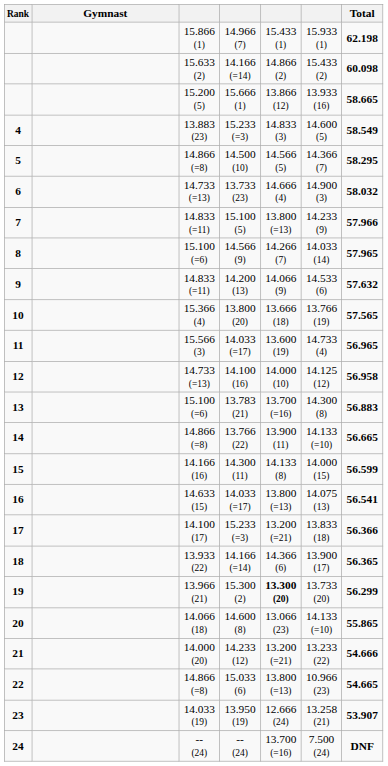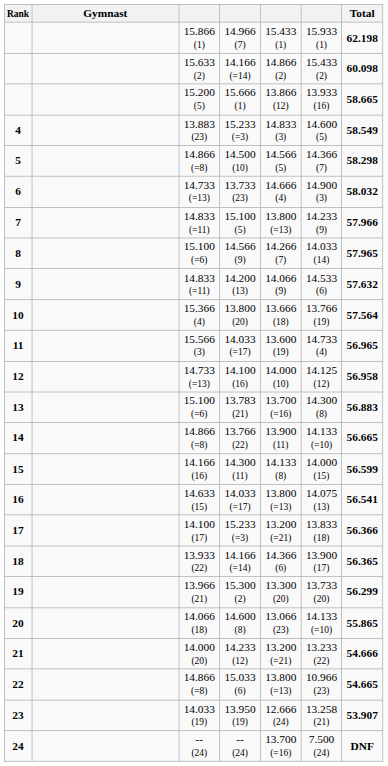 <table class="wikitable sortable" style="text-align:center; font-size:100%">
 <tr>
 <th scope="col" style="width:15px;" data-sort-type="number"><small>Rank</small></th>
 <th ! scope="col" style="width:200px;">Gymnast</th>
 <th ! scope="col" style="width:50px;"></th>
 <th ! scope="col" style="width:50px;"></th>
 <th ! scope="col" style="width:50px;"></th>
 <th ! scope="col" style="width:50px;"></th>
 <th ! scope="col" style="width:50px;">Total</th>
 </tr>
 <tr>
 <td scope="row" style="text-align:center"><strong></strong></td>
 <td height="30" align="left"></td>
 <td>15.866<br><small>(1)</small></td>
 <td>14.966<br><small>(7)</small></td>
 <td>15.433<br><small>(1)</small></td>
 <td>15.933<br><small>(1)</small></td>
 <td><strong>62.198</strong></td>
 </tr>
 <tr>
 <td scope="row" style="text-align:center"><strong></strong></td>
 <td height="30" align="left"></td>
 <td>15.633<br><small>(2)</small></td>
 <td>14.166<br><small>(=14)</small></td>
 <td>14.866<br><small>(2)</small></td>
 <td>15.433<br><small>(2)</small></td>
 <td><strong>60.098</strong></td>
 </tr>
 <tr>
 <td scope="row" style="text-align:center"><strong></strong></td>
 <td height="30" align="left"></td>
 <td>15.200<br><small>(5)</small></td>
 <td>15.666<br><small>(1)</small></td>
 <td>13.866<br><small>(12)</small></td>
 <td>13.933<br><small>(16)</small></td>
 <td><strong>58.665</strong></td>
 </tr>
 <tr>
 <td scope="row" style="text-align:center"><strong>4</strong></td>
 <td height="30" align="left"></td>
 <td>13.883<br><small>(23)</small></td>
 <td>15.233<br><small>(=3)</small></td>
 <td>14.833<br><small>(3)</small></td>
 <td>14.600<br><small>(5)</small></td>
 <td><strong>58.549</strong></td>
 </tr>
 <tr>
 <td scope="row" style="text-align:center"><strong>5</strong></td>
 <td height="30" align="left"></td>
 <td>14.866<br><small>(=8)</small></td>
 <td>14.500<br><small>(10)</small></td>
 <td>14.566<br><small>(5)</small></td>
 <td>14.366<br><small>(7)</small></td>
-<td><strong>58.295</strong></td>
+<td><strong>58.298</strong></td>
 </tr>
 <tr>
 <td scope="row" style="text-align:center"><strong>6</strong></td>
 <td height="30" align="left"></td>
 <td>14.733<br><small>(=13)</small></td>
 <td>13.733<br><small>(23)</small></td>
 <td>14.666<br><small>(4)</small></td>
 <td>14.900<br><small>(3)</small></td>
 <td><strong>58.032</strong></td>
 </tr>
 <tr>
 <td scope="row" style="text-align:center"><strong>7</strong></td>
 <td height="30" align="left"></td>
 <td>14.833<br><small>(=11)</small></td>
 <td>15.100<br><small>(5)</small></td>
 <td>13.800<br><small>(=13)</small></td>
 <td>14.233<br><small>(9)</small></td>
 <td><strong>57.966</strong></td>
 </tr>
 <tr>
 <td scope="row" style="text-align:center"><strong>8</strong></td>
 <td height="30" align="left"></td>
 <td>15.100<br><small>(=6)</small></td>
 <td>14.566<br><small>(9)</small></td>
 <td>14.266<br><small>(7)</small></td>
 <td>14.033<br><small>(14)</small></td>
 <td><strong>57.965</strong></td>
 </tr>
 <tr>
 <td scope="row" style="text-align:center"><strong>9</strong></td>
 <td height="30" align="left"></td>
 <td>14.833<br><small>(=11)</small></td>
 <td>14.200<br><small>(13)</small></td>
 <td>14.066<br><small>(9)</small></td>
 <td>14.533<br><small>(6)</small></td>
 <td><strong>57.632</strong></td>
 </tr>
 <tr>
 <td scope="row" style="text-align:center"><strong>10</strong></td>
 <td height="30" align="left"></td>
 <td>15.366<br><small>(4)</small></td>
 <td>13.800<br><small>(20)</small></td>
 <td>13.666<br><small>(18)</small></td>
 <td>13.766<br><small>(19)</small></td>
-<td><strong>57.565</strong></td>
+<td><strong>57.564</strong></td>
 </tr>
 <tr>
 <td scope="row" style="text-align:center"><strong>11</strong></td>
 <td height="30" align="left"></td>
 <td>15.566<br><small>(3)</small></td>
 <td>14.033<br><small>(=17)</small></td>
 <td>13.600<br><small>(19)</small></td>
 <td>14.733<br><small>(4)</small></td>
 <td><strong>56.965</strong></td>
 </tr>
 <tr>
 <td scope="row" style="text-align:center"><strong>12</strong></td>
 <td height="30" align="left"></td>
 <td>14.733<br><small>(=13)</small></td>
 <td>14.100<br><small>(16)</small></td>
 <td>14.000<br><small>(10)</small></td>
 <td>14.125<br><small>(12)</small></td>
 <td><strong>56.958</strong></td>
 </tr>
 <tr>
 <td scope="row" style="text-align:center"><strong>13</strong></td>
 <td height="30" align="left"></td>
 <td>15.100<br><small>(=6)</small></td>
 <td>13.783<br><small>(21)</small></td>
 <td>13.700<br><small>(=16)</small></td>
 <td>14.300<br><small>(8)</small></td>
 <td><strong>56.883</strong></td>
 </tr>
 <tr>
 <td scope="row" style="text-align:center"><strong>14</strong></td>
 <td height="30" align="left"></td>
 <td>14.866<br><small>(=8)</small></td>
 <td>13.766<br><small>(22)</small></td>
 <td>13.900<br><small>(11)</small></td>
 <td>14.133<br><small>(=10)</small></td>
 <td><strong>56.665</strong></td>
 </tr>
 <tr>
 <td scope="row" style="text-align:center"><strong>15</strong></td>
 <td height="30" align="left"></td>
 <td>14.166<br><small>(16)</small></td>
 <td>14.300<br><small>(11)</small></td>
 <td>14.133<br><small>(8)</small></td>
 <td>14.000<br><small>(15)</small></td>
 <td><strong>56.599</strong></td>
 </tr>
 <tr>
 <td scope="row" style="text-align:center"><strong>16</strong></td>
 <td height="30" align="left"></td>
 <td>14.633<br><small>(15)</small></td>
 <td>14.033<br><small>(=17)</small></td>
 <td>13.800<br><small>(=13)</small></td>
 <td>14.075<br><small>(13)</small></td>
 <td><strong>56.541</strong></td>
 </tr>
 <tr>
 <td scope="row" style="text-align:center"><strong>17</strong></td>
 <td height="30" align="left"></td>
 <td>14.100<br><small>(17)</small></td>
 <td>15.233<br><small>(=3)</small></td>
 <td>13.200<br><small>(=21)</small></td>
 <td>13.833<br><small>(18)</small></td>
 <td><strong>56.366</strong></td>
 </tr>
 <tr>
 <td scope="row" style="text-align:center"><strong>18</strong></td>
 <td height="30" align="left"></td>
 <td>13.933<br><small>(22)</small></td>
 <td>14.166<br><small>(=14)</small></td>
 <td>14.366<br><small>(6)</small></td>
 <td>13.900<br><small>(17)</small></td>
 <td><strong>56.365</strong></td>
 </tr>
 <tr>
 <td scope="row" style="text-align:center"><strong>19</strong></td>
 <td height="30" align="left"></td>
 <td>13.966<br><small>(21)</small></td>
 <td>15.300<br><small>(2)</small></td>
-<td><strong>13.300<br><small>(20)</small></strong></td>
+<td>13.300<br><small>(20)</small></td>
 <td>13.733<br><small>(20)</small></td>
 <td><strong>56.299</strong></td>
 </tr>
 <tr>
 <td scope="row" style="text-align:center"><strong>20</strong></td>
 <td height="30" align="left"></td>
 <td>14.066<br><small>(18)</small></td>
 <td>14.600<br><small>(8)</small></td>
 <td>13.066<br><small>(23)</small></td>
 <td>14.133<br><small>(=10)</small></td>
 <td><strong>55.865</strong></td>
 </tr>
 <tr>
 <td scope="row" style="text-align:center"><strong>21</strong></td>
 <td height="30" align="left"></td>
 <td>14.000<br><small>(20)</small></td>
 <td>14.233<br><small>(12)</small></td>
 <td>13.200<br><small>(=21)</small></td>
 <td>13.233<br><small>(22)</small></td>
 <td><strong>54.666</strong></td>
 </tr>
 <tr>
 <td scope="row" style="text-align:center"><strong>22</strong></td>
 <td height="30" align="left"></td>
 <td>14.866<br><small>(=8)</small></td>
 <td>15.033<br><small>(6)</small></td>
 <td>13.800<br><small>(=13)</small></td>
 <td>10.966<br><small>(23)</small></td>
 <td><strong>54.665</strong></td>
 </tr>
 <tr>
 <td scope="row" style="text-align:center"><strong>23</strong></td>
 <td height="30" align="left"></td>
 <td>14.033<br><small>(19)</small></td>
 <td>13.950<br><small>(19)</small></td>
 <td>12.666<br><small>(24)</small></td>
 <td>13.258<br><small>(21)</small></td>
 <td><strong>53.907</strong></td>
 </tr>
 <tr>
 <td scope="row" style="text-align:center"><strong>24</strong></td>
 <td height="30" align="left"></td>
 <td>--<br><small>(24)</small></td>
 <td>--<br><small>(24)</small></td>
 <td>13.700<br><small>(=16)</small></td>
 <td>7.500<br><small>(24)</small></td>
 <td><strong>DNF</strong></td>
 </tr>
 </table>
